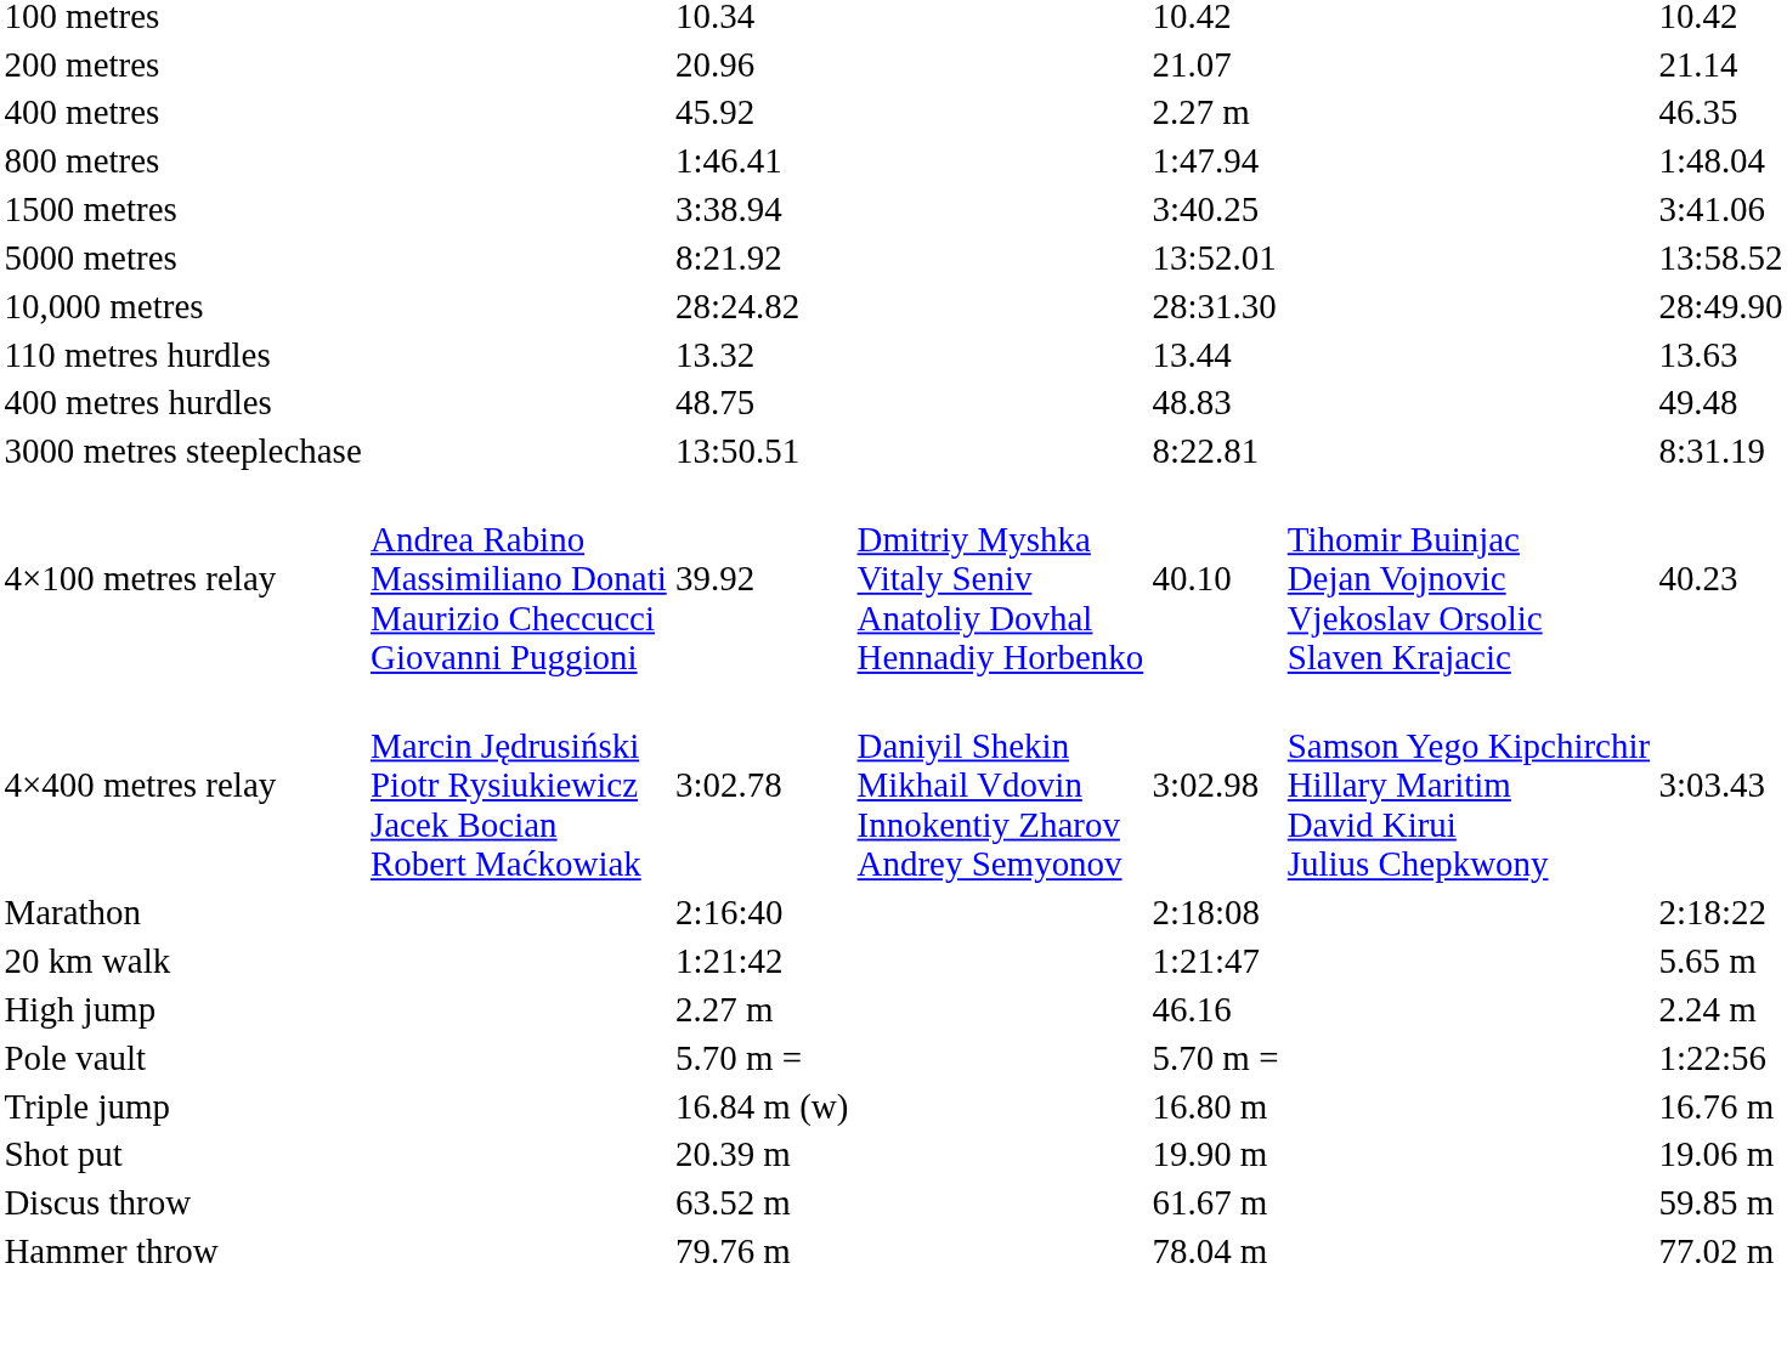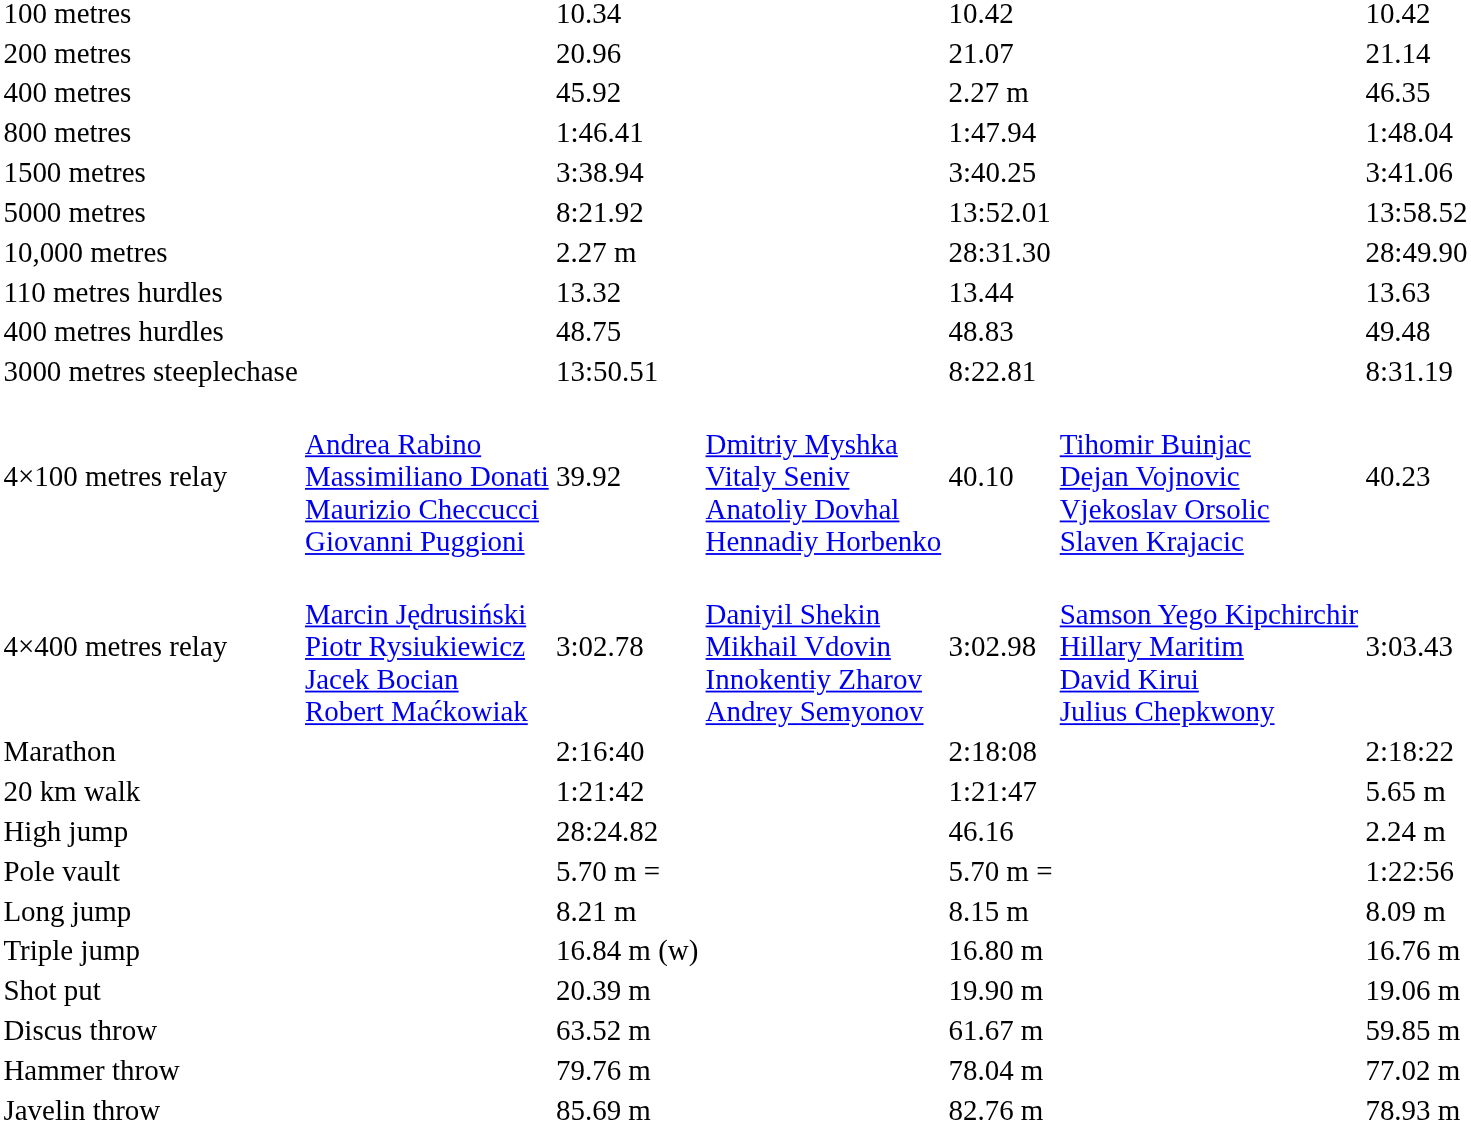 <table>
 <tr>
 <td>100 metres</td>
 <td></td>
 <td>10.34 </td>
 <td></td>
 <td>10.42</td>
 <td></td>
 <td>10.42</td>
 </tr>
 <tr>
 <td>200 metres</td>
 <td></td>
 <td>20.96</td>
 <td></td>
 <td>21.07</td>
 <td></td>
 <td>21.14</td>
 </tr>
 <tr>
 <td>400 metres</td>
 <td></td>
 <td>45.92</td>
 <td></td>
 <td>2.27 m </td>
 <td></td>
 <td>46.35</td>
 </tr>
 <tr>
 <td>800 metres</td>
 <td></td>
 <td>1:46.41</td>
 <td></td>
 <td>1:47.94</td>
 <td></td>
 <td>1:48.04</td>
 </tr>
 <tr>
 <td>1500 metres</td>
 <td></td>
 <td>3:38.94</td>
 <td></td>
 <td>3:40.25</td>
 <td></td>
 <td>3:41.06</td>
 </tr>
 <tr>
 <td>5000 metres</td>
 <td></td>
 <td>8:21.92</td>
 <td></td>
 <td>13:52.01</td>
 <td></td>
 <td>13:58.52</td>
 </tr>
 <tr>
 <td>10,000 metres</td>
 <td></td>
-<td>28:24.82</td>
+<td>2.27 m </td>
 <td></td>
 <td>28:31.30</td>
 <td></td>
 <td>28:49.90</td>
 </tr>
 <tr>
 <td>110 metres hurdles</td>
 <td></td>
 <td>13.32 </td>
 <td></td>
 <td>13.44</td>
 <td></td>
 <td>13.63</td>
 </tr>
 <tr>
 <td>400 metres hurdles</td>
 <td></td>
 <td>48.75 </td>
 <td></td>
 <td>48.83</td>
 <td></td>
 <td>49.48</td>
 </tr>
 <tr>
 <td>3000 metres steeplechase</td>
 <td></td>
 <td>13:50.51</td>
 <td></td>
 <td>8:22.81</td>
 <td></td>
 <td>8:31.19</td>
 </tr>
 <tr>
 <td>4×100 metres relay</td>
 <td><br><a href='#'>Andrea Rabino</a><br><a href='#'>Massimiliano Donati</a><br><a href='#'>Maurizio Checcucci</a><br><a href='#'>Giovanni Puggioni</a></td>
 <td>39.92 </td>
 <td><br><a href='#'>Dmitriy Myshka</a><br><a href='#'>Vitaly Seniv</a><br><a href='#'>Anatoliy Dovhal</a><br><a href='#'>Hennadiy Horbenko</a></td>
 <td>40.10</td>
 <td><br><a href='#'>Tihomir Buinjac</a><br><a href='#'>Dejan Vojnovic</a><br><a href='#'>Vjekoslav Orsolic</a><br><a href='#'>Slaven Krajacic</a></td>
 <td>40.23</td>
 </tr>
 <tr>
 <td>4×400 metres relay</td>
 <td><br><a href='#'>Marcin Jędrusiński</a><br><a href='#'>Piotr Rysiukiewicz</a><br><a href='#'>Jacek Bocian</a><br><a href='#'>Robert Maćkowiak</a></td>
 <td>3:02.78 </td>
 <td><br><a href='#'>Daniyil Shekin</a><br><a href='#'>Mikhail Vdovin</a><br><a href='#'>Innokentiy Zharov</a><br><a href='#'>Andrey Semyonov</a></td>
 <td>3:02.98</td>
 <td><br><a href='#'>Samson Yego Kipchirchir</a><br><a href='#'>Hillary Maritim</a><br><a href='#'>David Kirui</a><br><a href='#'>Julius Chepkwony</a></td>
 <td>3:03.43</td>
 </tr>
 <tr>
 <td>Marathon</td>
 <td></td>
 <td>2:16:40</td>
 <td></td>
 <td>2:18:08</td>
 <td></td>
 <td>2:18:22</td>
 </tr>
 <tr>
 <td>20 km walk</td>
 <td></td>
 <td>1:21:42 </td>
 <td></td>
 <td>1:21:47</td>
 <td></td>
 <td>5.65 m</td>
 </tr>
 <tr>
 <td>High jump</td>
 <td></td>
-<td>2.27 m </td>
+<td>28:24.82</td>
 <td></td>
 <td>46.16</td>
 <td></td>
 <td>2.24 m</td>
 </tr>
 <tr>
 <td>Pole vault</td>
 <td></td>
 <td>5.70 m =</td>
 <td></td>
 <td>5.70 m =</td>
 <td></td>
 <td>1:22:56</td>
+</tr>
+<tr>
+<td>Long jump</td>
+<td></td>
+<td>8.21 m </td>
+<td></td>
+<td>8.15 m</td>
+<td></td>
+<td>8.09 m</td>
 </tr>
 <tr>
 <td>Triple jump</td>
 <td></td>
 <td>16.84 m (w)</td>
 <td></td>
 <td>16.80 m </td>
 <td></td>
 <td>16.76 m</td>
 </tr>
 <tr>
 <td>Shot put</td>
 <td></td>
 <td>20.39 m </td>
 <td></td>
 <td>19.90 m</td>
 <td></td>
 <td>19.06 m</td>
 </tr>
 <tr>
 <td>Discus throw</td>
 <td></td>
 <td>63.52 m </td>
 <td></td>
 <td>61.67 m</td>
 <td></td>
 <td>59.85 m</td>
 </tr>
 <tr>
 <td>Hammer throw</td>
 <td></td>
 <td>79.76 m </td>
 <td></td>
 <td>78.04 m</td>
 <td></td>
 <td>77.02 m</td>
 </tr>
+<tr>
+<td>Javelin throw</td>
+<td></td>
+<td>85.69 m </td>
+<td></td>
+<td>82.76 m</td>
+<td></td>
+<td>78.93 m</td>
+</tr>
 </table>
